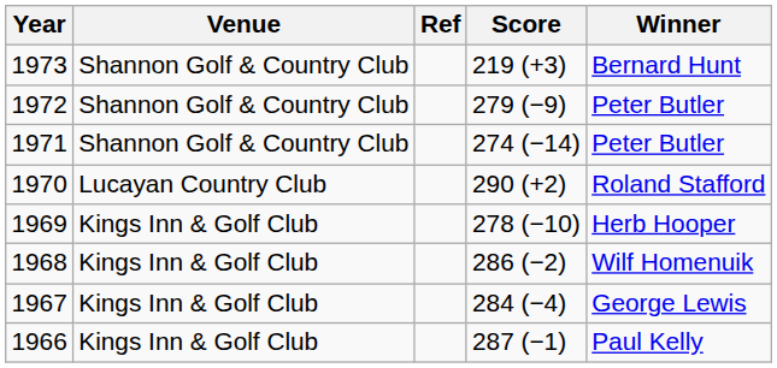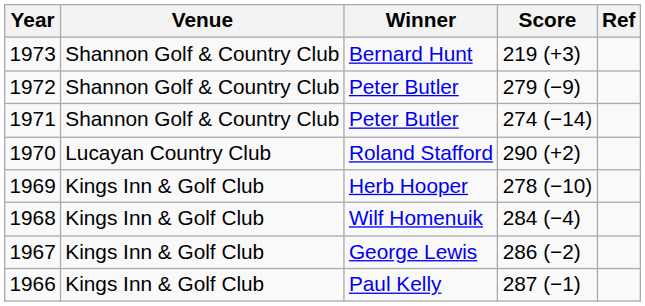 <table class=wikitable>
 <tr>
 <th>Year</th>
 <th>Venue</th>
+<th>Winner</th>
+<th>Score</th>
 <th>Ref</th>
-<th>Score</th>
-<th>Winner</th>
 </tr>
 <tr>
 <td>1973</td>
 <td>Shannon Golf & Country Club</td>
+<td> <a href='#'>Bernard Hunt</a></td>
+<td>219 (+3)</td>
 <td></td>
-<td>219 (+3)</td>
-<td> <a href='#'>Bernard Hunt</a></td>
 </tr>
 <tr>
 <td>1972</td>
 <td>Shannon Golf & Country Club</td>
+<td> <a href='#'>Peter Butler</a></td>
+<td>279 (−9)</td>
 <td></td>
-<td>279 (−9)</td>
-<td> <a href='#'>Peter Butler</a></td>
 </tr>
 <tr>
 <td>1971</td>
 <td>Shannon Golf & Country Club</td>
+<td> <a href='#'>Peter Butler</a></td>
+<td>274 (−14)</td>
 <td></td>
-<td>274 (−14)</td>
-<td> <a href='#'>Peter Butler</a></td>
 </tr>
 <tr>
 <td>1970</td>
 <td>Lucayan Country Club</td>
+<td> <a href='#'>Roland Stafford</a></td>
+<td>290 (+2)</td>
 <td></td>
-<td>290 (+2)</td>
-<td> <a href='#'>Roland Stafford</a></td>
 </tr>
 <tr>
 <td>1969</td>
 <td>Kings Inn & Golf Club</td>
+<td> <a href='#'>Herb Hooper</a></td>
+<td>278 (−10)</td>
 <td></td>
-<td>278 (−10)</td>
-<td> <a href='#'>Herb Hooper</a></td>
 </tr>
 <tr>
 <td>1968</td>
 <td>Kings Inn & Golf Club</td>
+<td> <a href='#'>Wilf Homenuik</a></td>
+<td>284 (−4)</td>
 <td></td>
-<td>286 (−2)</td>
-<td> <a href='#'>Wilf Homenuik</a></td>
 </tr>
 <tr>
 <td>1967</td>
 <td>Kings Inn & Golf Club</td>
+<td> <a href='#'>George Lewis</a></td>
+<td>286 (−2)</td>
 <td></td>
-<td>284 (−4)</td>
-<td> <a href='#'>George Lewis</a></td>
 </tr>
 <tr>
 <td>1966</td>
 <td>Kings Inn & Golf Club</td>
+<td> <a href='#'>Paul Kelly</a></td>
+<td>287 (−1)</td>
 <td></td>
-<td>287 (−1)</td>
-<td> <a href='#'>Paul Kelly</a></td>
 </tr>
 </table>
